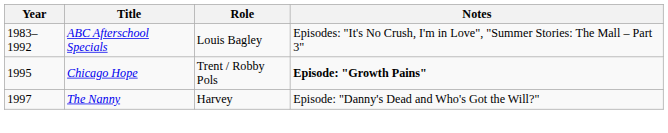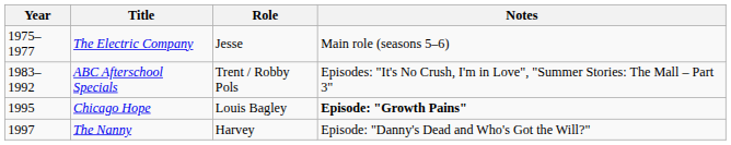 <table class="wikitable sortable">
 <tr>
 <th>Year</th>
 <th>Title</th>
 <th>Role</th>
 <th class="unsortable">Notes</th>
 </tr>
 <tr>
+<td>1975–1977</td>
+<td><em><a href='#'>The Electric Company</a></em></td>
+<td>Jesse</td>
+<td>Main role (seasons 5–6)</td>
+</tr>
+<tr>
 <td>1983–1992</td>
 <td><em><a href='#'>ABC Afterschool Specials</a></em></td>
-<td>Louis Bagley</td>
+<td>Trent / Robby Pols</td>
 <td>Episodes: "It's No Crush, I'm in Love", "Summer Stories: The Mall – Part 3"</td>
 </tr>
 <tr>
 <td>1995</td>
 <td><em><a href='#'>Chicago Hope</a></em></td>
-<td>Trent / Robby Pols</td>
+<td>Louis Bagley</td>
 <td><strong>Episode: "Growth Pains"</strong></td>
 </tr>
 <tr>
 <td>1997</td>
 <td><em><a href='#'>The Nanny</a></em></td>
 <td>Harvey</td>
 <td>Episode: "Danny's Dead and Who's Got the Will?"</td>
 </tr>
 </table>
